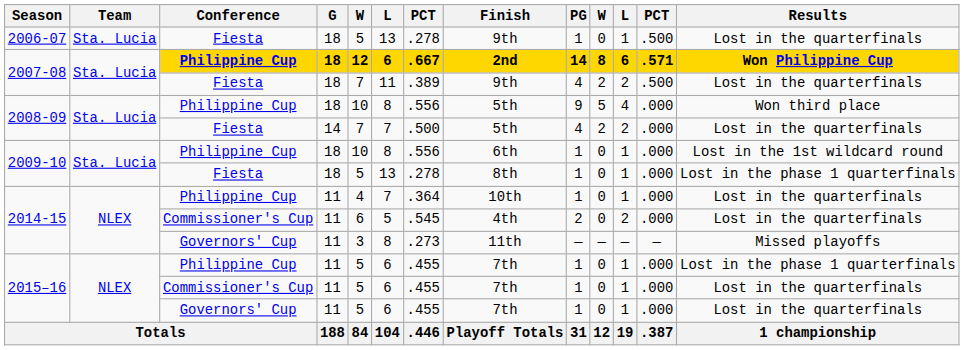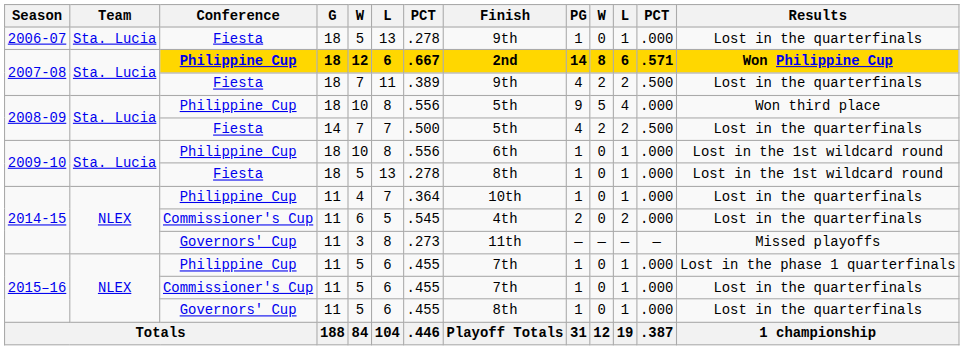 <table class="wikitable sortable" style="text-align:center">
 <tr>
 <th>Season</th>
 <th>Team</th>
 <th>Conference</th>
 <th>G</th>
 <th>W</th>
 <th>L</th>
 <th>PCT</th>
 <th>Finish</th>
 <th>PG</th>
 <th>W</th>
 <th>L</th>
 <th>PCT</th>
 <th>Results</th>
 </tr>
 <tr>
 <td><a href='#'>2006-07</a></td>
 <td><a href='#'>Sta. Lucia</a></td>
 <td><a href='#'>Fiesta</a></td>
 <td>18</td>
 <td>5</td>
 <td>13</td>
 <td>.278</td>
 <td>9th</td>
 <td>1</td>
 <td>0</td>
 <td>1</td>
-<td>.500</td>
+<td>.000</td>
 <td>Lost in the quarterfinals</td>
 </tr>
 <tr>
 <td rowspan=2><a href='#'>2007-08</a></td>
 <td rowspan="2"><a href='#'>Sta. Lucia</a></td>
 <td bgcolor="#FFD700"><a href='#'><strong>Philippine Cup</strong></a></td>
 <td bgcolor="#FFD700"><strong>18</strong></td>
 <td bgcolor="#FFD700"><strong>12</strong></td>
 <td bgcolor="#FFD700"><strong>6</strong></td>
 <td bgcolor="#FFD700"><strong>.667</strong></td>
 <td bgcolor="#FFD700"><strong>2nd</strong></td>
 <td bgcolor="#FFD700"><strong>14</strong></td>
 <td bgcolor="#FFD700"><strong>8</strong></td>
 <td bgcolor="#FFD700"><strong>6</strong></td>
 <td bgcolor="#FFD700"><strong>.571</strong></td>
 <td bgcolor="#FFD700"><strong>Won <a href='#'>Philippine Cup</a></strong></td>
 </tr>
 <tr>
 <td><a href='#'>Fiesta</a></td>
 <td>18</td>
 <td>7</td>
 <td>11</td>
 <td>.389</td>
 <td>9th</td>
 <td>4</td>
 <td>2</td>
 <td>2</td>
 <td>.500</td>
 <td>Lost in the quarterfinals</td>
 </tr>
 <tr>
 <td rowspan=2><a href='#'>2008-09</a></td>
 <td rowspan="2"><a href='#'>Sta. Lucia</a></td>
 <td><a href='#'>Philippine Cup</a></td>
 <td>18</td>
 <td>10</td>
 <td>8</td>
 <td>.556</td>
 <td>5th</td>
 <td>9</td>
 <td>5</td>
 <td>4</td>
 <td>.000</td>
 <td>Won third place</td>
 </tr>
 <tr>
 <td><a href='#'>Fiesta</a></td>
 <td>14</td>
 <td>7</td>
 <td>7</td>
 <td>.500</td>
 <td>5th</td>
 <td>4</td>
 <td>2</td>
 <td>2</td>
-<td>.000</td>
+<td>.500</td>
 <td>Lost in the quarterfinals</td>
 </tr>
 <tr>
 <td rowspan=2><a href='#'>2009-10</a></td>
 <td rowspan="2"><a href='#'>Sta. Lucia</a></td>
 <td><a href='#'>Philippine Cup</a></td>
 <td>18</td>
 <td>10</td>
 <td>8</td>
 <td>.556</td>
 <td>6th</td>
 <td>1</td>
 <td>0</td>
 <td>1</td>
 <td>.000</td>
 <td>Lost in the 1st wildcard round</td>
 </tr>
 <tr>
 <td><a href='#'>Fiesta</a></td>
 <td>18</td>
 <td>5</td>
 <td>13</td>
 <td>.278</td>
 <td>8th</td>
 <td>1</td>
 <td>0</td>
 <td>1</td>
 <td>.000</td>
-<td>Lost in the phase 1 quarterfinals</td>
+<td>Lost in the 1st wildcard round</td>
 </tr>
 <tr>
 <td rowspan="3"><a href='#'>2014-15</a></td>
 <td rowspan="3"><a href='#'>NLEX</a></td>
 <td><a href='#'>Philippine Cup</a></td>
 <td>11</td>
 <td>4</td>
 <td>7</td>
 <td>.364</td>
 <td>10th</td>
 <td>1</td>
 <td>0</td>
 <td>1</td>
 <td>.000</td>
 <td>Lost in the quarterfinals</td>
 </tr>
 <tr>
 <td><a href='#'>Commissioner's Cup</a></td>
 <td>11</td>
 <td>6</td>
 <td>5</td>
 <td>.545</td>
 <td>4th</td>
 <td>2</td>
 <td>0</td>
 <td>2</td>
 <td>.000</td>
 <td>Lost in the quarterfinals</td>
 </tr>
 <tr>
 <td><a href='#'>Governors' Cup</a></td>
 <td>11</td>
 <td>3</td>
 <td>8</td>
 <td>.273</td>
 <td>11th</td>
 <td>—</td>
 <td>—</td>
 <td>—</td>
 <td>—</td>
 <td>Missed playoffs</td>
 </tr>
 <tr>
 <td rowspan="3"><a href='#'>2015–16</a></td>
 <td rowspan="3"><a href='#'>NLEX</a></td>
 <td><a href='#'>Philippine Cup</a></td>
 <td>11</td>
 <td>5</td>
 <td>6</td>
 <td>.455</td>
 <td>7th</td>
 <td>1</td>
 <td>0</td>
 <td>1</td>
 <td>.000</td>
 <td>Lost in the phase 1 quarterfinals</td>
 </tr>
 <tr>
 <td><a href='#'>Commissioner's Cup</a></td>
 <td>11</td>
 <td>5</td>
 <td>6</td>
 <td>.455</td>
 <td>7th</td>
 <td>1</td>
 <td>0</td>
 <td>1</td>
 <td>.000</td>
 <td>Lost in the quarterfinals</td>
 </tr>
 <tr>
 <td><a href='#'>Governors' Cup</a></td>
 <td>11</td>
 <td>5</td>
 <td>6</td>
 <td>.455</td>
-<td>7th</td>
+<td>8th</td>
 <td>1</td>
 <td>0</td>
 <td>1</td>
 <td>.000</td>
 <td>Lost in the quarterfinals</td>
 </tr>
 <tr>
 <th colspan="3">Totals</th>
 <th>188</th>
 <th>84</th>
 <th>104</th>
 <th>.446</th>
 <th>Playoff Totals</th>
 <th>31</th>
 <th>12</th>
 <th>19</th>
 <th>.387</th>
 <th>1 championship</th>
 </tr>
 </table>
